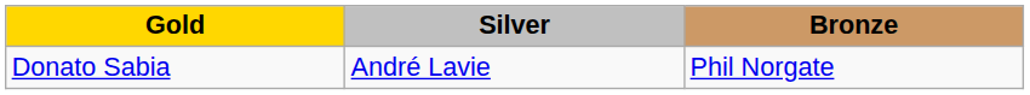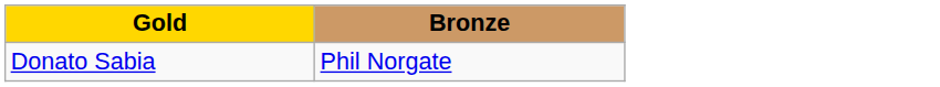 <table class="wikitable" style="text-align:left">
 <tr align="center">
 <td width=200 bgcolor=gold><strong>Gold</strong></td>
-<td width=200 bgcolor=silver><strong>Silver</strong></td>
 <td width=200 bgcolor=CC9966><strong>Bronze</strong></td>
 </tr>
 <tr>
 <td><a href='#'>Donato Sabia</a><br><em></em></td>
-<td><a href='#'>André Lavie</a><br><em></em></td>
 <td><a href='#'>Phil Norgate</a><br><em></em></td>
 </tr>
 </table>
